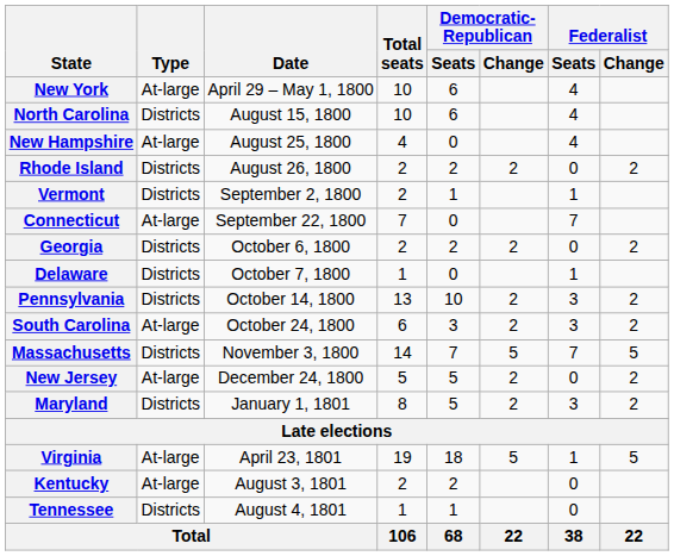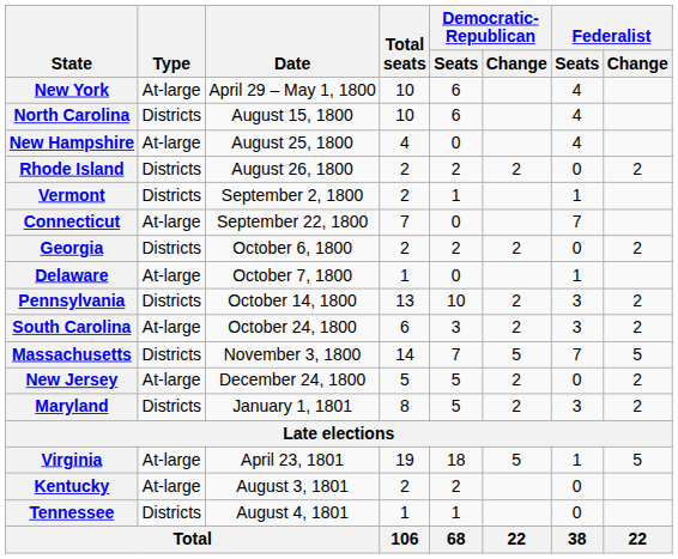 <table class="wikitable sortable" style="text-align:center;">
 <tr valign=bottom>
 <th rowspan=2>State</th>
 <th rowspan=2>Type</th>
 <th rowspan=2>Date</th>
 <th rowspan=2>Total<br>seats</th>
 <th colspan=2 ><a href='#'>Democratic-<br>Republican</a></th>
 <th colspan=2 ><a href='#'>Federalist</a></th>
 </tr>
 <tr>
 <th>Seats</th>
 <th>Change</th>
 <th>Seats</th>
 <th>Change</th>
 </tr>
 <tr>
 <th><a href='#'>New York</a></th>
 <td>At-large</td>
 <td>April 29 – May 1, 1800</td>
 <td>10</td>
 <td>6</td>
 <td></td>
 <td>4</td>
 <td></td>
 </tr>
 <tr>
 <th><a href='#'>North Carolina</a></th>
 <td>Districts</td>
 <td>August 15, 1800</td>
 <td>10</td>
 <td>6</td>
 <td></td>
 <td>4</td>
 <td></td>
 </tr>
 <tr>
 <th><a href='#'>New Hampshire</a></th>
 <td>At-large</td>
 <td>August 25, 1800</td>
 <td>4</td>
 <td>0</td>
 <td></td>
 <td>4</td>
 <td></td>
 </tr>
 <tr>
 <th><a href='#'>Rhode Island</a></th>
 <td>Districts</td>
 <td>August 26, 1800</td>
 <td>2</td>
 <td>2</td>
 <td>2</td>
 <td>0</td>
 <td>2</td>
 </tr>
 <tr>
 <th><a href='#'>Vermont</a></th>
 <td>Districts</td>
 <td>September 2, 1800</td>
 <td>2</td>
 <td>1</td>
 <td></td>
 <td>1</td>
 <td></td>
 </tr>
 <tr>
 <th><a href='#'>Connecticut</a></th>
 <td>At-large</td>
 <td>September 22, 1800</td>
 <td>7</td>
 <td>0</td>
 <td></td>
 <td>7</td>
 <td></td>
 </tr>
 <tr>
 <th><a href='#'>Georgia</a></th>
 <td>Districts</td>
 <td>October 6, 1800</td>
 <td>2</td>
 <td>2</td>
 <td>2</td>
 <td>0</td>
 <td>2</td>
 </tr>
 <tr>
 <th><a href='#'>Delaware</a></th>
-<td>Districts</td>
+<td>At-large</td>
 <td>October 7, 1800</td>
 <td>1</td>
 <td>0</td>
 <td></td>
 <td>1</td>
 <td></td>
 </tr>
 <tr>
 <th><a href='#'>Pennsylvania</a></th>
 <td>Districts</td>
 <td>October 14, 1800</td>
 <td>13</td>
 <td>10</td>
 <td>2</td>
 <td>3</td>
 <td>2</td>
 </tr>
 <tr>
 <th><a href='#'>South Carolina</a></th>
 <td>At-large</td>
 <td>October 24, 1800</td>
 <td>6</td>
 <td>3</td>
 <td>2</td>
 <td>3</td>
 <td>2</td>
 </tr>
 <tr>
 <th><a href='#'>Massachusetts</a></th>
 <td>Districts</td>
 <td>November 3, 1800</td>
 <td>14</td>
 <td>7</td>
 <td>5</td>
 <td>7</td>
 <td>5</td>
 </tr>
 <tr>
 <th><a href='#'>New Jersey</a></th>
 <td>At-large</td>
 <td>December 24, 1800</td>
 <td>5</td>
 <td>5</td>
 <td>2</td>
 <td>0</td>
 <td>2</td>
 </tr>
 <tr>
 <th><a href='#'>Maryland</a></th>
 <td>Districts</td>
 <td>January 1, 1801</td>
 <td>8</td>
 <td>5</td>
 <td>2</td>
 <td>3</td>
 <td>2</td>
 </tr>
 <tr>
 <th colspan=8>Late elections </th>
 </tr>
 <tr>
 <th><a href='#'>Virginia</a></th>
 <td>At-large</td>
 <td>April 23, 1801</td>
 <td>19</td>
 <td>18</td>
 <td>5</td>
 <td>1</td>
 <td>5</td>
 </tr>
 <tr>
 <th><a href='#'>Kentucky</a></th>
 <td>At-large</td>
 <td>August 3, 1801</td>
 <td>2</td>
 <td>2</td>
 <td></td>
 <td>0</td>
 <td></td>
 </tr>
 <tr>
 <th><a href='#'>Tennessee</a></th>
 <td>Districts</td>
 <td>August 4, 1801</td>
 <td>1</td>
 <td>1</td>
 <td></td>
 <td>0</td>
 <td></td>
 </tr>
 <tr>
 <th colspan=3>Total</th>
 <th>106</th>
 <th>68<br></th>
 <th>22</th>
 <th>38<br></th>
 <th>22</th>
 </tr>
 </table>
